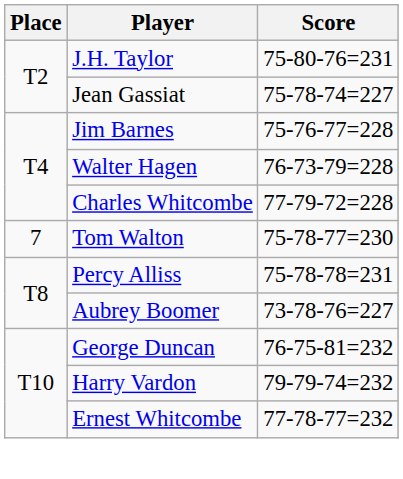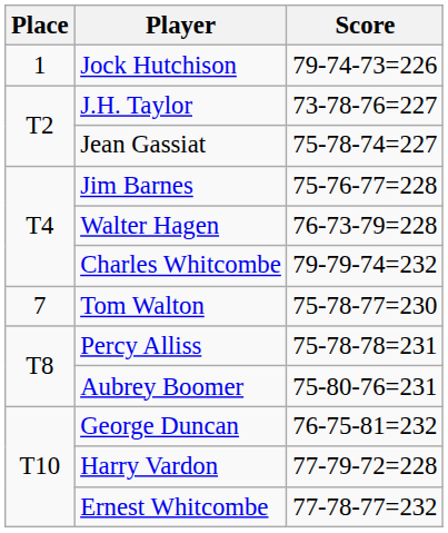 <table class=wikitable>
 <tr>
 <th>Place</th>
 <th>Player</th>
 <th>Score</th>
 </tr>
 <tr>
+<td align=center>1</td>
+<td> <a href='#'>Jock Hutchison</a></td>
+<td>79-74-73=226</td>
+</tr>
+<tr>
 <td rowspan=2 align=center>T2</td>
 <td> <a href='#'>J.H. Taylor</a></td>
-<td>75-80-76=231</td>
+<td>73-78-76=227</td>
 </tr>
 <tr>
 <td> Jean Gassiat</td>
 <td>75-78-74=227</td>
 </tr>
 <tr>
 <td rowspan=3 align=center>T4</td>
 <td> <a href='#'>Jim Barnes</a></td>
 <td>75-76-77=228</td>
 </tr>
 <tr>
 <td> <a href='#'>Walter Hagen</a></td>
 <td>76-73-79=228</td>
 </tr>
 <tr>
 <td> <a href='#'>Charles Whitcombe</a></td>
-<td>77-79-72=228</td>
+<td>79-79-74=232</td>
 </tr>
 <tr>
 <td align=center>7</td>
 <td> <a href='#'>Tom Walton</a></td>
 <td>75-78-77=230</td>
 </tr>
 <tr>
 <td rowspan=2 align=center>T8</td>
 <td> <a href='#'>Percy Alliss</a></td>
 <td>75-78-78=231</td>
 </tr>
 <tr>
 <td> <a href='#'>Aubrey Boomer</a></td>
-<td>73-78-76=227</td>
+<td>75-80-76=231</td>
 </tr>
 <tr>
 <td rowspan=3 align=center>T10</td>
 <td> <a href='#'>George Duncan</a></td>
 <td>76-75-81=232</td>
 </tr>
 <tr>
 <td> <a href='#'>Harry Vardon</a></td>
-<td>79-79-74=232</td>
+<td>77-79-72=228</td>
 </tr>
 <tr>
 <td> <a href='#'>Ernest Whitcombe</a></td>
 <td>77-78-77=232</td>
 </tr>
 </table>
